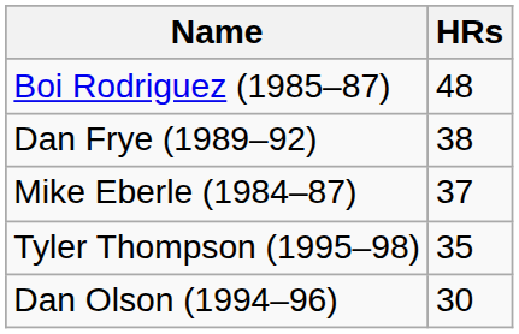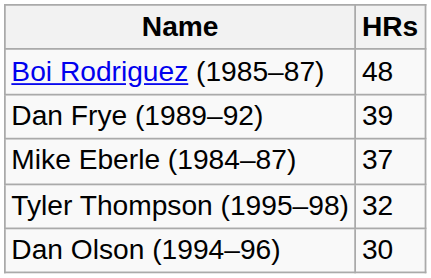 <table class="wikitable">
 <tr>
 <th>Name</th>
 <th>HRs</th>
 </tr>
 <tr>
 <td><a href='#'>Boi Rodriguez</a> (1985–87)</td>
 <td>48</td>
 </tr>
 <tr>
 <td>Dan Frye (1989–92)</td>
-<td>38</td>
+<td>39</td>
 </tr>
 <tr>
 <td>Mike Eberle (1984–87)</td>
 <td>37</td>
 </tr>
 <tr>
 <td>Tyler Thompson (1995–98)</td>
-<td>35</td>
+<td>32</td>
 </tr>
 <tr>
 <td>Dan Olson (1994–96)</td>
 <td>30</td>
 </tr>
 </table>
